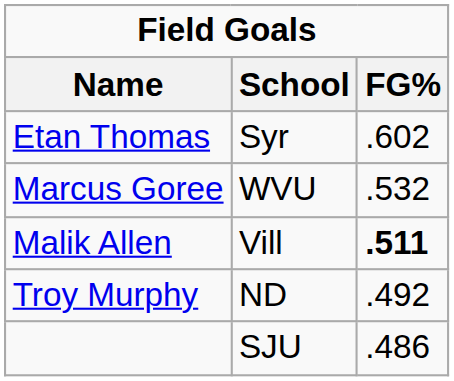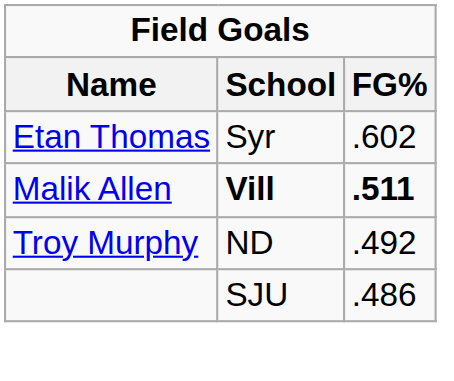 <table class="wikitable">
 <tr>
 <td colspan=3 style="text-align:center;"><strong>Field Goals</strong></td>
 </tr>
 <tr>
 <th>Name</th>
 <th>School</th>
 <th>FG%</th>
 </tr>
 <tr>
 <td><a href='#'>Etan Thomas</a></td>
 <td>Syr</td>
 <td>.602</td>
 </tr>
 <tr>
-<td><a href='#'>Marcus Goree</a></td>
-<td>WVU</td>
-<td>.532</td>
-</tr>
-<tr>
 <td><a href='#'>Malik Allen</a></td>
-<td>Vill</td>
+<td><strong>Vill</strong></td>
 <td><strong>.511</strong></td>
 </tr>
 <tr>
 <td><a href='#'>Troy Murphy</a></td>
 <td>ND</td>
 <td>.492</td>
 </tr>
 <tr>
 <td></td>
 <td>SJU</td>
 <td>.486</td>
 </tr>
 </table>
